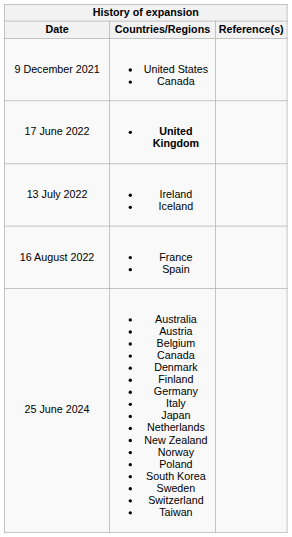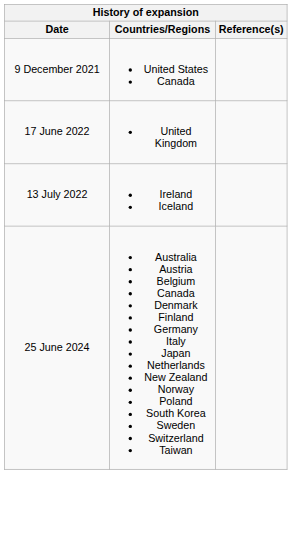 <table class="wikitable collapsible" style="text-align: center">
 <tr>
 <th colspan=3>History of expansion</th>
 </tr>
 <tr>
 <th style="width:150px;">Date</th>
 <th style="width:150px;">Countries/Regions</th>
 <th style="width:100px;">Reference(s)</th>
 </tr>
 <tr>
 <td>9 December 2021</td>
 <td><br><ul><li> United States</li><li> Canada</li></ul></td>
 <td></td>
 </tr>
 <tr>
 <td>17 June 2022</td>
-<td><strong><br><ul><li> United Kingdom</li></ul></strong></td>
+<td><br><ul><li> United Kingdom</li></ul></td>
 <td></td>
 </tr>
 <tr>
 <td>13 July 2022</td>
 <td><br><ul><li> Ireland</li><li> Iceland</li></ul></td>
 <td></td>
 </tr>
 <tr>
-<td>16 August 2022</td>
-<td><br><ul><li> France</li><li> Spain</li></ul></td>
-<td></td>
-</tr>
-<tr>
 <td>25 June 2024</td>
 <td><br><ul><li> Australia</li><li> Austria</li><li> Belgium</li><li> Canada</li><li> Denmark</li><li> Finland</li><li> Germany</li><li> Italy</li><li> Japan</li><li> Netherlands</li><li> New Zealand</li><li> Norway</li><li> Poland</li><li> South Korea</li><li> Sweden</li><li> Switzerland</li><li> Taiwan</li></ul></td>
 <td></td>
 </tr>
 </table>
